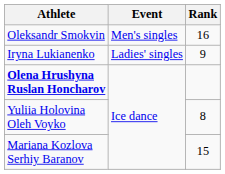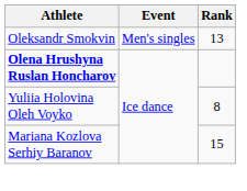 <table class=wikitable style=font-size:90%;text-align:center>
 <tr>
 <th>Athlete</th>
 <th>Event</th>
 <th>Rank</th>
 </tr>
 <tr>
 <td align=left><a href='#'>Oleksandr Smokvin</a></td>
 <td align=left><a href='#'>Men's singles</a></td>
-<td>16</td>
-</tr>
-<tr>
-<td align=left><a href='#'>Iryna Lukianenko</a></td>
-<td align=left><a href='#'>Ladies' singles</a></td>
-<td>9</td>
+<td>13</td>
 </tr>
 <tr>
 <td align=left><strong><a href='#'>Olena Hrushyna</a><br><a href='#'>Ruslan Honcharov</a></strong></td>
 <td align=left rowspan=3><a href='#'>Ice dance</a></td>
 <td></td>
 </tr>
 <tr>
 <td align=left><a href='#'>Yuliia Holovina</a><br><a href='#'>Oleh Voyko</a></td>
 <td>8</td>
 </tr>
 <tr>
 <td align=left><a href='#'>Mariana Kozlova</a><br><a href='#'>Serhiy Baranov</a></td>
 <td>15</td>
 </tr>
 </table>
